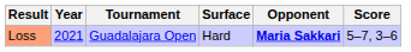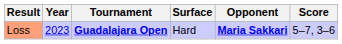 <table class="wikitable">
 <tr>
 <th>Result</th>
 <th>Year</th>
 <th>Tournament</th>
 <th>Surface</th>
 <th>Opponent</th>
 <th>Score</th>
 </tr>
 <tr bgcolor=ccccff>
 <td bgcolor=FFA07A>Loss</td>
-<td><a href='#'>2021</a></td>
-<td><a href='#'>Guadalajara Open</a></td>
+<td><a href='#'>2023</a></td>
+<td><strong><a href='#'>Guadalajara Open</a></strong></td>
 <td>Hard</td>
 <td><strong> <a href='#'>Maria Sakkari</a></strong></td>
 <td>5–7, 3–6</td>
 </tr>
 </table>
